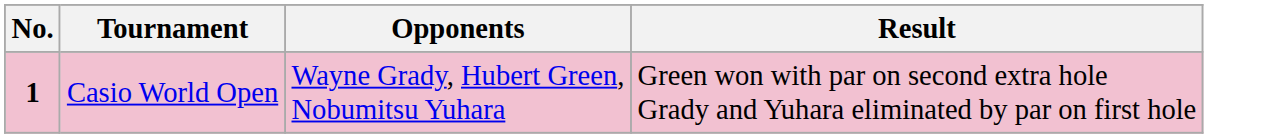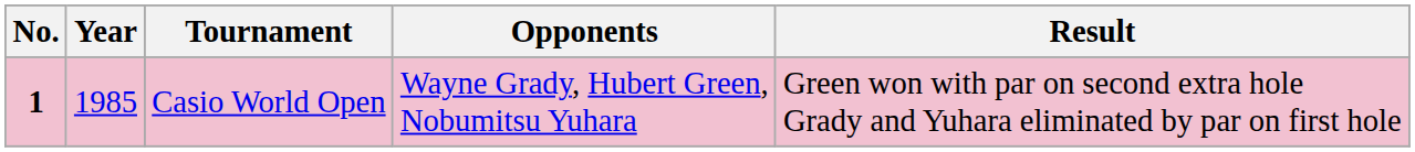 <table class="wikitable" style="font-size:95%;">
 <tr>
 <th>No.</th>
+<th>Year</th>
 <th>Tournament</th>
 <th>Opponents</th>
 <th>Result</th>
 </tr>
 <tr style="background:#F2C1D1;">
 <td align=center><strong>1</strong></td>
+<td><a href='#'>1985</a></td>
 <td><a href='#'>Casio World Open</a></td>
 <td> <a href='#'>Wayne Grady</a>,  <a href='#'>Hubert Green</a>,<br> <a href='#'>Nobumitsu Yuhara</a></td>
 <td>Green won with par on second extra hole<br>Grady and Yuhara eliminated by par on first hole</td>
 </tr>
 </table>
